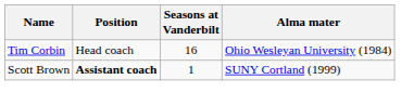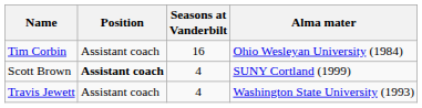 <table class="wikitable" border="1" style="font-size:90%;">
 <tr>
 <th>Name</th>
 <th>Position</th>
 <th>Seasons at<br>Vanderbilt</th>
 <th>Alma mater</th>
 </tr>
 <tr>
 <td><a href='#'>Tim Corbin</a></td>
-<td>Head coach</td>
+<td>Assistant coach</td>
 <td align=center>16</td>
 <td><a href='#'>Ohio Wesleyan University</a> (1984)</td>
 </tr>
 <tr>
 <td>Scott Brown</td>
 <td><strong>Assistant coach</strong></td>
-<td align=center>1</td>
+<td align=center>4</td>
 <td><a href='#'>SUNY Cortland</a> (1999)</td>
 </tr>
+<tr>
+<td><a href='#'>Travis Jewett</a></td>
+<td>Assistant coach</td>
+<td align=center>4</td>
+<td><a href='#'>Washington State University</a> (1993)</td>
+</tr>
 </table>
